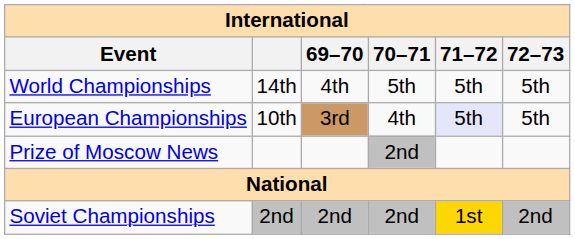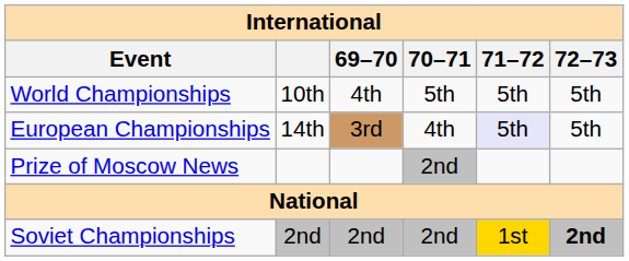 <table class="wikitable" style="text-align:center">
 <tr>
 <th style="background-color: #ffdead; " colspan=6 align=center>International</th>
 </tr>
 <tr>
 <th>Event</th>
 <th></th>
 <th>69–70</th>
 <th>70–71</th>
 <th>71–72</th>
 <th>72–73</th>
 </tr>
 <tr>
 <td align=left><a href='#'>World Championships</a></td>
-<td>14th</td>
+<td>10th</td>
 <td>4th</td>
 <td>5th</td>
 <td>5th</td>
 <td>5th</td>
 </tr>
 <tr>
 <td align=left><a href='#'>European Championships</a></td>
-<td>10th</td>
+<td>14th</td>
 <td bgcolor=cc9966>3rd</td>
 <td>4th</td>
 <td style="background: lavender;">5th</td>
 <td>5th</td>
 </tr>
 <tr>
 <td align=left><a href='#'>Prize of Moscow News</a></td>
 <td></td>
 <td></td>
 <td bgcolor=silver>2nd</td>
 <td></td>
 <td></td>
 </tr>
 <tr>
 <th style="background-color: #ffdead; " colspan=6 align=center>National</th>
 </tr>
 <tr>
 <td align=left><a href='#'>Soviet Championships</a></td>
 <td bgcolor=silver>2nd</td>
 <td bgcolor=silver>2nd</td>
 <td bgcolor=silver>2nd</td>
 <td bgcolor=gold>1st</td>
-<td bgcolor=silver>2nd</td>
+<td bgcolor=silver><strong>2nd</strong></td>
 </tr>
 </table>
